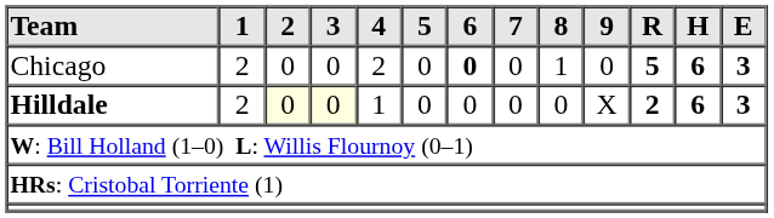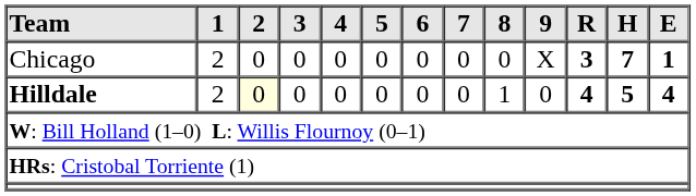 <table border=1 cellspacing=0 width=425 style="margin-left:3em;">
 <tr style="text-align:center; background-color:#e6e6e6;">
 <th align=left width=28%>Team</th>
 <th width=6%>1</th>
 <th width=6%>2</th>
 <th width=6%>3</th>
 <th width=6%>4</th>
 <th width=6%>5</th>
 <th width=6%>6</th>
 <th width=6%>7</th>
 <th width=6%>8</th>
 <th width=6%>9</th>
 <th width=6%>R</th>
 <th width=6%>H</th>
 <th width=6%>E</th>
 </tr>
 <tr style="text-align:center;">
 <td align=left>Chicago</td>
 <td>2</td>
 <td>0</td>
 <td>0</td>
-<td>2</td>
 <td>0</td>
-<td><strong>0</strong></td>
 <td>0</td>
-<td>1</td>
 <td>0</td>
-<td><strong>5</strong></td>
-<td><strong>6</strong></td>
+<td>0</td>
+<td>0</td>
+<td>X</td>
 <td><strong>3</strong></td>
+<td><strong>7</strong></td>
+<td><strong>1</strong></td>
 </tr>
 <tr style="text-align:center;">
 <td align=left><strong>Hilldale</strong></td>
 <td>2</td>
 <td style="background: lightyellow;">0</td>
-<td style="background: lightyellow;">0</td>
-<td>1</td>
 <td>0</td>
 <td>0</td>
 <td>0</td>
 <td>0</td>
-<td>X</td>
-<td><strong>2</strong></td>
-<td><strong>6</strong></td>
-<td><strong>3</strong></td>
+<td>0</td>
+<td>1</td>
+<td>0</td>
+<td><strong>4</strong></td>
+<td><strong>5</strong></td>
+<td><strong>4</strong></td>
 </tr>
 <tr style="text-align:left;">
 <td colspan=14><small><strong>W</strong>: <a href='#'>Bill Holland</a> (1–0)  <strong>L</strong>: <a href='#'>Willis Flournoy</a> (0–1)</small></td>
 </tr>
 <tr style="text-align:left;">
 <td colspan=14><small><strong>HRs</strong>: <a href='#'>Cristobal Torriente</a> (1)</small></td>
 </tr>
 <tr style="text-align:left;">
 <td colspan=14></td>
 </tr>
 <tr style="text-align:left;">
 </tr>
 </table>
